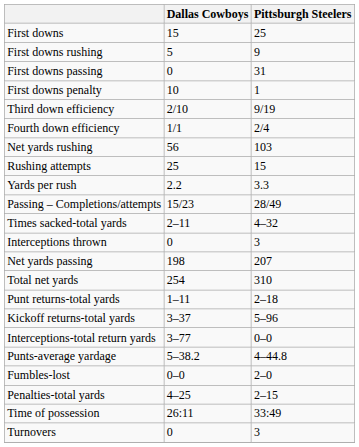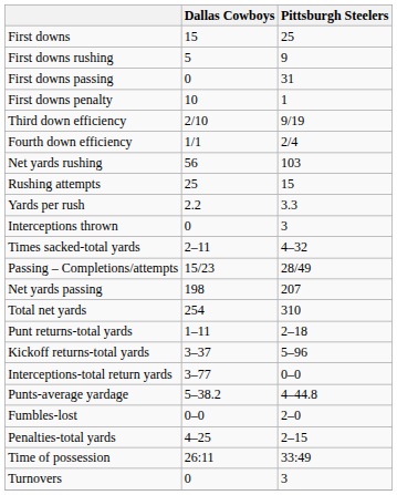 <table class="wikitable">
 <tr>
 <th></th>
 <th><strong>Dallas Cowboys</strong></th>
 <th><strong>Pittsburgh Steelers</strong></th>
 </tr>
 <tr>
 <td>First downs</td>
 <td>15</td>
 <td>25</td>
 </tr>
 <tr>
 <td>First downs rushing</td>
 <td>5</td>
 <td>9</td>
 </tr>
 <tr>
 <td>First downs passing</td>
 <td>0</td>
 <td>31</td>
 </tr>
 <tr>
 <td>First downs penalty</td>
 <td>10</td>
 <td>1</td>
 </tr>
 <tr>
 <td>Third down efficiency</td>
 <td>2/10</td>
 <td>9/19</td>
 </tr>
 <tr>
 <td>Fourth down efficiency</td>
 <td>1/1</td>
 <td>2/4</td>
 </tr>
 <tr>
 <td>Net yards rushing</td>
 <td>56</td>
 <td>103</td>
 </tr>
 <tr>
 <td>Rushing attempts</td>
 <td>25</td>
 <td>15</td>
 </tr>
 <tr>
 <td>Yards per rush</td>
 <td>2.2</td>
 <td>3.3</td>
 </tr>
 <tr>
-<td>Passing – Completions/attempts</td>
-<td>15/23</td>
-<td>28/49</td>
+<td>Interceptions thrown</td>
+<td>0</td>
+<td>3</td>
 </tr>
 <tr>
 <td>Times sacked-total yards</td>
 <td>2–11</td>
 <td>4–32</td>
 </tr>
 <tr>
-<td>Interceptions thrown</td>
-<td>0</td>
-<td>3</td>
+<td>Passing – Completions/attempts</td>
+<td>15/23</td>
+<td>28/49</td>
 </tr>
 <tr>
 <td>Net yards passing</td>
 <td>198</td>
 <td>207</td>
 </tr>
 <tr>
 <td>Total net yards</td>
 <td>254</td>
 <td>310</td>
 </tr>
 <tr>
 <td>Punt returns-total yards</td>
 <td>1–11</td>
 <td>2–18</td>
 </tr>
 <tr>
 <td>Kickoff returns-total yards</td>
 <td>3–37</td>
 <td>5–96</td>
 </tr>
 <tr>
 <td>Interceptions-total return yards</td>
 <td>3–77</td>
 <td>0–0</td>
 </tr>
 <tr>
 <td>Punts-average yardage</td>
 <td>5–38.2</td>
 <td>4–44.8</td>
 </tr>
 <tr>
 <td>Fumbles-lost</td>
 <td>0–0</td>
 <td>2–0</td>
 </tr>
 <tr>
 <td>Penalties-total yards</td>
 <td>4–25</td>
 <td>2–15</td>
 </tr>
 <tr>
 <td>Time of possession</td>
 <td>26:11</td>
 <td>33:49</td>
 </tr>
 <tr>
 <td>Turnovers</td>
 <td>0</td>
 <td>3</td>
 </tr>
 <tr>
 </tr>
 </table>
